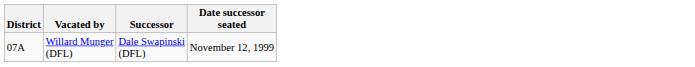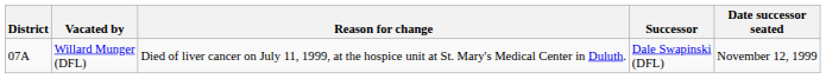 <table class="wikitable sortable">
 <tr style="vertical-align:bottom;">
 <th>District</th>
 <th>Vacated by</th>
+<th>Reason for change</th>
 <th>Successor</th>
 <th>Date successor<br>seated</th>
 </tr>
 <tr>
 <td>07A</td>
 <td nowrap ><a href='#'>Willard Munger</a><br>(DFL)</td>
+<td>Died of liver cancer on July 11, 1999, at the hospice unit at St. Mary's Medical Center in <a href='#'>Duluth</a>.</td>
 <td nowrap ><a href='#'>Dale Swapinski</a><br>(DFL)</td>
 <td>November 12, 1999</td>
 </tr>
 </table>
